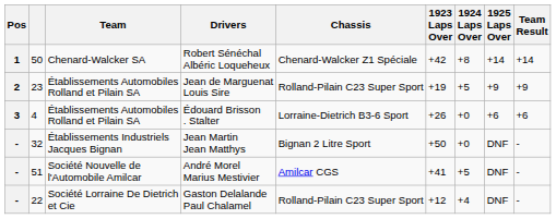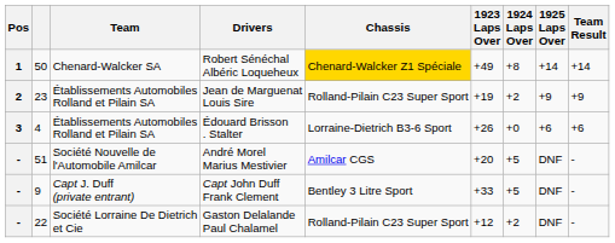 <table class="wikitable" style="font-size: 95%;">
 <tr>
 <th>Pos</th>
 <th></th>
 <th>Team</th>
 <th>Drivers</th>
 <th>Chassis</th>
 <th>1923<br>Laps<br>Over</th>
 <th>1924<br>Laps<br>Over</th>
 <th>1925<br>Laps<br>Over</th>
 <th>Team<br>Result</th>
 </tr>
 <tr>
 <th>1</th>
 <td>50</td>
 <td> Chenard-Walcker SA</td>
 <td> Robert Sénéchal<br> Albéric Loqueheux</td>
-<td>Chenard-Walcker Z1 Spéciale</td>
-<td>+42</td>
+<td style="background: gold;">Chenard-Walcker Z1 Spéciale</td>
+<td>+49</td>
 <td>+8</td>
 <td>+14</td>
 <td>+14</td>
 </tr>
 <tr>
 <th>2</th>
 <td>23</td>
 <td> Établissements Automobiles<br>Rolland et Pilain SA</td>
 <td> Jean de Marguenat<br> Louis Sire</td>
 <td>Rolland-Pilain C23 Super Sport</td>
 <td>+19</td>
-<td>+5</td>
+<td>+2</td>
 <td>+9</td>
 <td>+9</td>
 </tr>
 <tr>
 <th>3</th>
 <td>4</td>
 <td> Établissements Automobiles<br>Rolland et Pilain SA</td>
 <td> Édouard Brisson<br>  . Stalter</td>
 <td>Lorraine-Dietrich B3-6 Sport</td>
 <td>+26</td>
 <td>+0</td>
 <td>+6</td>
 <td>+6</td>
 </tr>
 <tr>
 <th>-</th>
-<td>32</td>
-<td> Établissements Industriels<br>Jacques Bignan</td>
-<td> Jean Martin <br> Jean Matthys</td>
-<td>Bignan 2 Litre Sport</td>
-<td>+50</td>
-<td>+0</td>
+<td>51</td>
+<td> Société Nouvelle de<br>l'Automobile Amilcar</td>
+<td> André Morel <br> Marius Mestivier</td>
+<td><a href='#'>Amilcar</a> CGS</td>
+<td>+20</td>
+<td>+5</td>
 <td>DNF</td>
 <td>-</td>
 </tr>
 <tr>
 <th>-</th>
-<td>51</td>
-<td> Société Nouvelle de<br>l'Automobile Amilcar</td>
-<td> André Morel <br> Marius Mestivier</td>
-<td><a href='#'>Amilcar</a> CGS</td>
-<td>+41</td>
+<td>9</td>
+<td> <em>Capt</em> J. Duff<br><em>(private entrant)</em></td>
+<td> <em>Capt</em> John Duff<br> Frank Clement</td>
+<td>Bentley 3 Litre Sport</td>
+<td>+33</td>
 <td>+5</td>
 <td>DNF</td>
 <td>-</td>
 </tr>
 <tr>
 <th>-</th>
 <td>22</td>
 <td> Société Lorraine De Dietrich<br> et Cie</td>
 <td> Gaston Delalande<br> Paul Chalamel</td>
 <td>Rolland-Pilain C23 Super Sport</td>
 <td>+12</td>
-<td>+4</td>
+<td>+2</td>
 <td>DNF</td>
 <td>-</td>
 </tr>
 </table>
